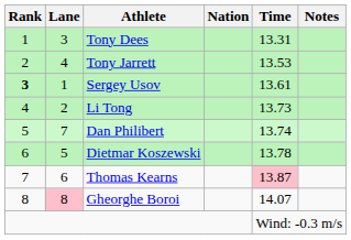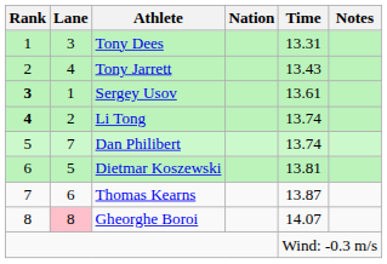 <table class="wikitable sortable" style="text-align:center">
 <tr>
 <th>Rank</th>
 <th>Lane</th>
 <th>Athlete</th>
 <th>Nation</th>
 <th>Time</th>
 <th>Notes</th>
 </tr>
 <tr style="background:#bbf3bb;">
 <td>1</td>
 <td>3</td>
 <td align=left><a href='#'>Tony Dees</a></td>
 <td align=left></td>
 <td>13.31</td>
 <td></td>
 </tr>
 <tr style="background:#bbf3bb;">
 <td>2</td>
 <td>4</td>
 <td align=left><a href='#'>Tony Jarrett</a></td>
 <td align=left></td>
-<td>13.53</td>
+<td>13.43</td>
 <td></td>
 </tr>
 <tr style="background:#bbf3bb;">
 <td><strong>3</strong></td>
 <td>1</td>
 <td align=left><a href='#'>Sergey Usov</a></td>
 <td align=left></td>
 <td>13.61</td>
 <td></td>
 </tr>
 <tr style="background:#bbf3bb;">
-<td>4</td>
+<td><strong>4</strong></td>
 <td>2</td>
 <td align=left><a href='#'>Li Tong</a></td>
 <td align=left></td>
-<td>13.73</td>
+<td>13.74</td>
 <td></td>
 </tr>
 <tr bgcolor=ccf9cc>
 <td>5</td>
 <td>7</td>
 <td align=left><a href='#'>Dan Philibert</a></td>
 <td align=left></td>
 <td>13.74</td>
 <td></td>
 </tr>
 <tr style="background:#bbf3bb;">
 <td>6</td>
 <td>5</td>
 <td align=left><a href='#'>Dietmar Koszewski</a></td>
 <td align=left></td>
-<td>13.78</td>
+<td>13.81</td>
 <td></td>
 </tr>
 <tr>
 <td>7</td>
 <td>6</td>
 <td align=left><a href='#'>Thomas Kearns</a></td>
 <td align=left></td>
-<td style="background: pink;">13.87</td>
+<td>13.87</td>
 <td></td>
 </tr>
 <tr>
 <td>8</td>
 <td style="background: pink;">8</td>
 <td align=left><a href='#'>Gheorghe Boroi</a></td>
 <td align=left></td>
 <td>14.07</td>
 <td></td>
 </tr>
 <tr class="sortbottom">
 <td colspan=4></td>
 <td colspan="2" style="text-align:left;">Wind: -0.3 m/s</td>
 </tr>
 </table>
